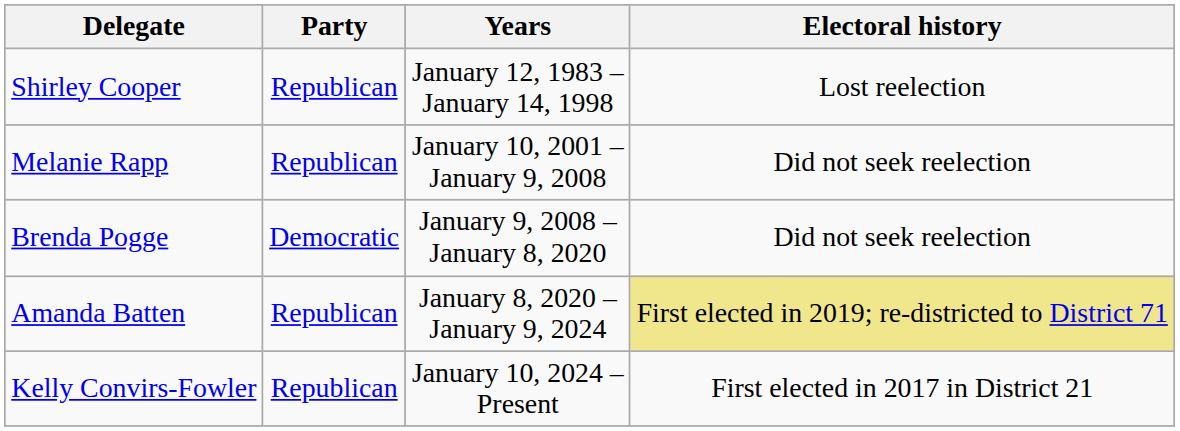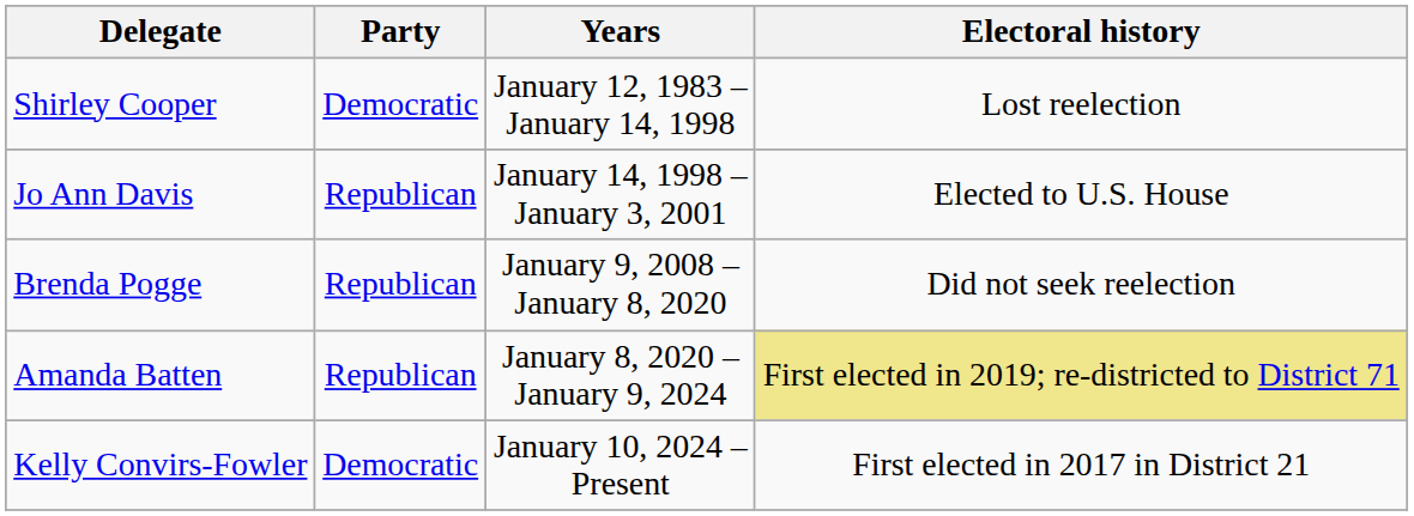 <table class=wikitable style="text-align:center">
 <tr valign=bottom>
 <th>Delegate</th>
 <th>Party</th>
 <th>Years</th>
 <th>Electoral history</th>
 </tr>
 <tr>
 <td align=left><a href='#'>Shirley Cooper</a></td>
-<td><a href='#'>Republican</a></td>
+<td><a href='#'>Democratic</a></td>
 <td nowrap>January 12, 1983 –<br>January 14, 1998</td>
 <td>Lost reelection</td>
 </tr>
 <tr>
-<td align=left><a href='#'>Melanie Rapp</a></td>
+<td align=left><a href='#'>Jo Ann Davis</a></td>
 <td><a href='#'>Republican</a></td>
-<td nowrap>January 10, 2001 –<br>January 9, 2008</td>
-<td>Did not seek reelection</td>
+<td nowrap>January 14, 1998 –<br>January 3, 2001</td>
+<td>Elected to U.S. House</td>
 </tr>
 <tr>
 <td align=left><a href='#'>Brenda Pogge</a></td>
-<td><a href='#'>Democratic</a></td>
+<td><a href='#'>Republican</a></td>
 <td nowrap>January 9, 2008 –<br>January 8, 2020</td>
 <td>Did not seek reelection</td>
 </tr>
 <tr>
 <td align=left><a href='#'>Amanda Batten</a></td>
 <td><a href='#'>Republican</a></td>
 <td nowrap>January 8, 2020 –<br>January 9, 2024</td>
 <td style="background: khaki;">First elected in 2019; re-districted to <a href='#'>District 71</a></td>
 </tr>
 <tr>
 <td align=left><a href='#'>Kelly Convirs-Fowler</a></td>
-<td><a href='#'>Republican</a></td>
+<td><a href='#'>Democratic</a></td>
 <td nowrap>January 10, 2024 –<br>Present</td>
 <td>First elected in 2017 in District 21</td>
 </tr>
 </table>
